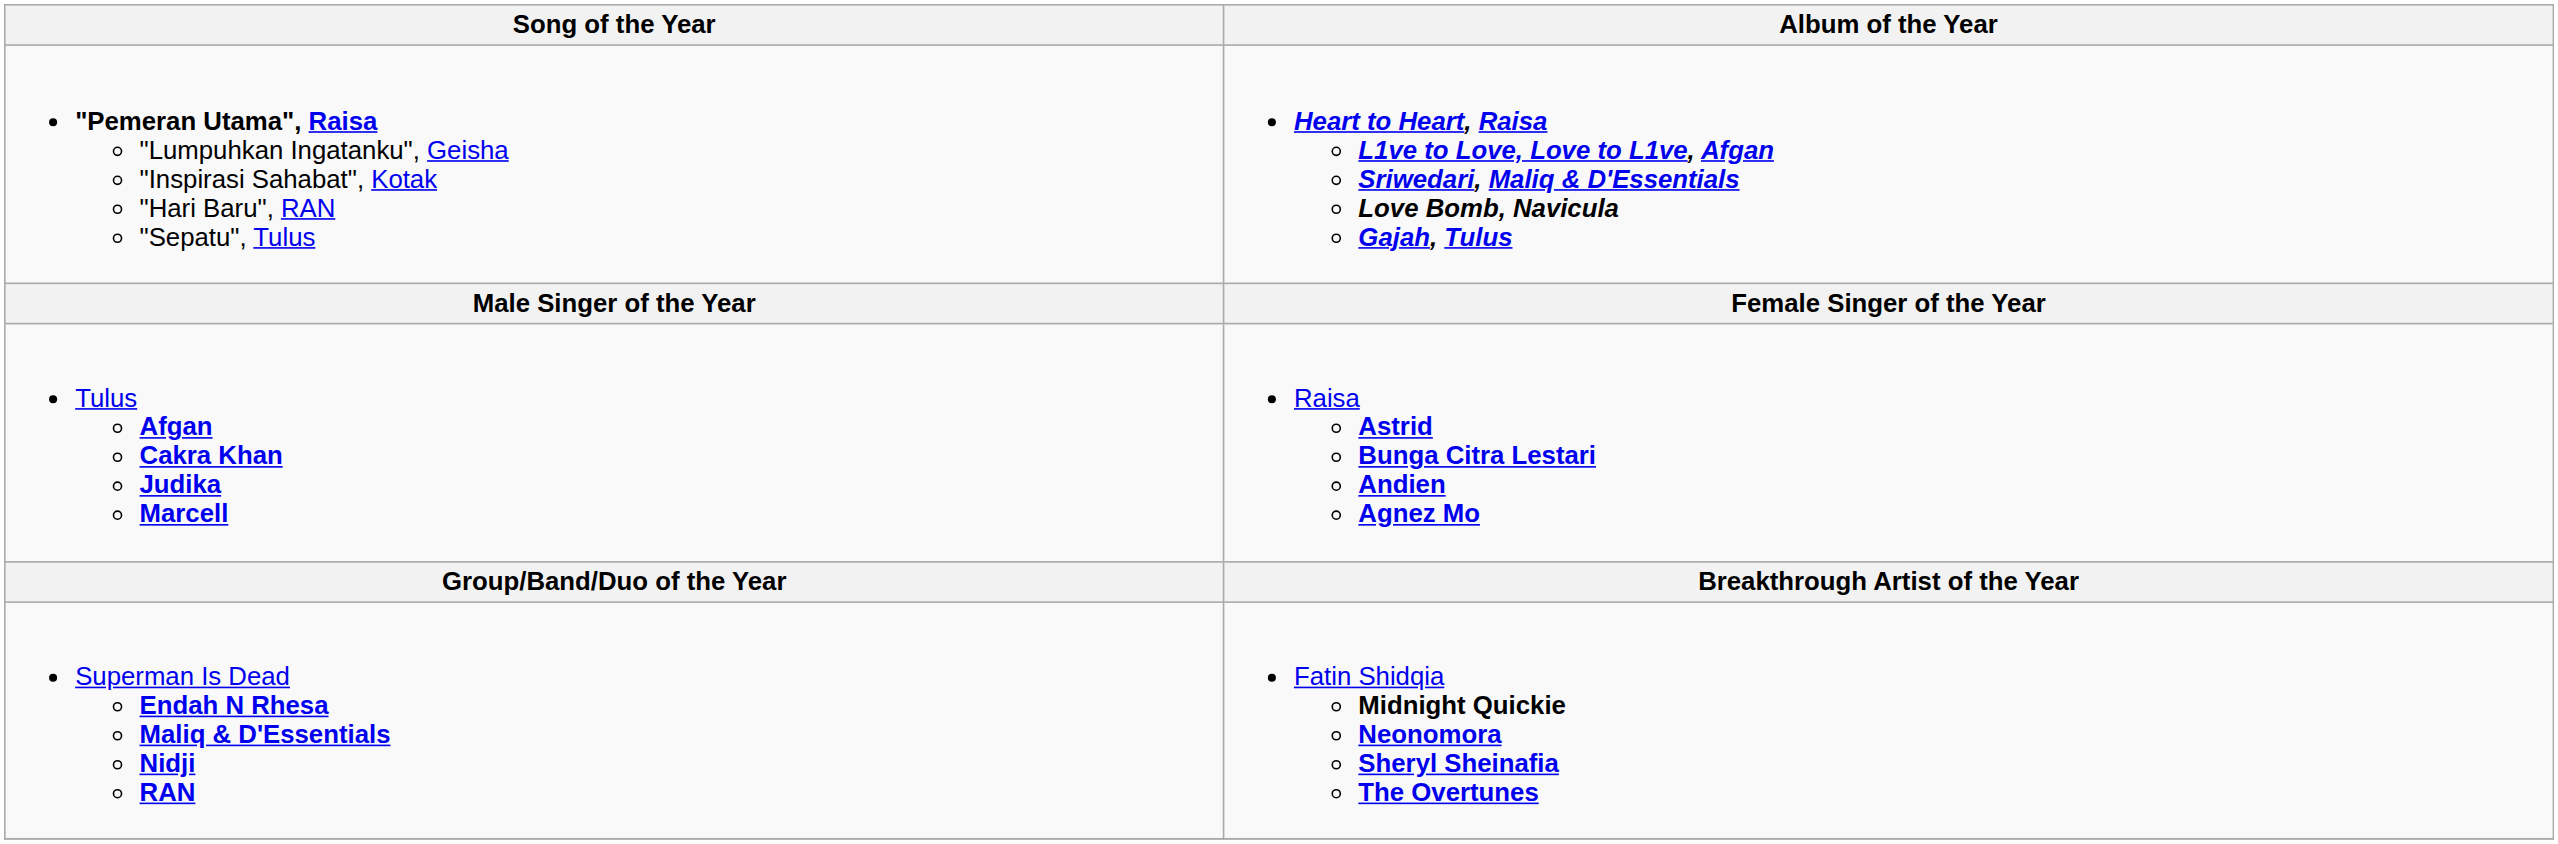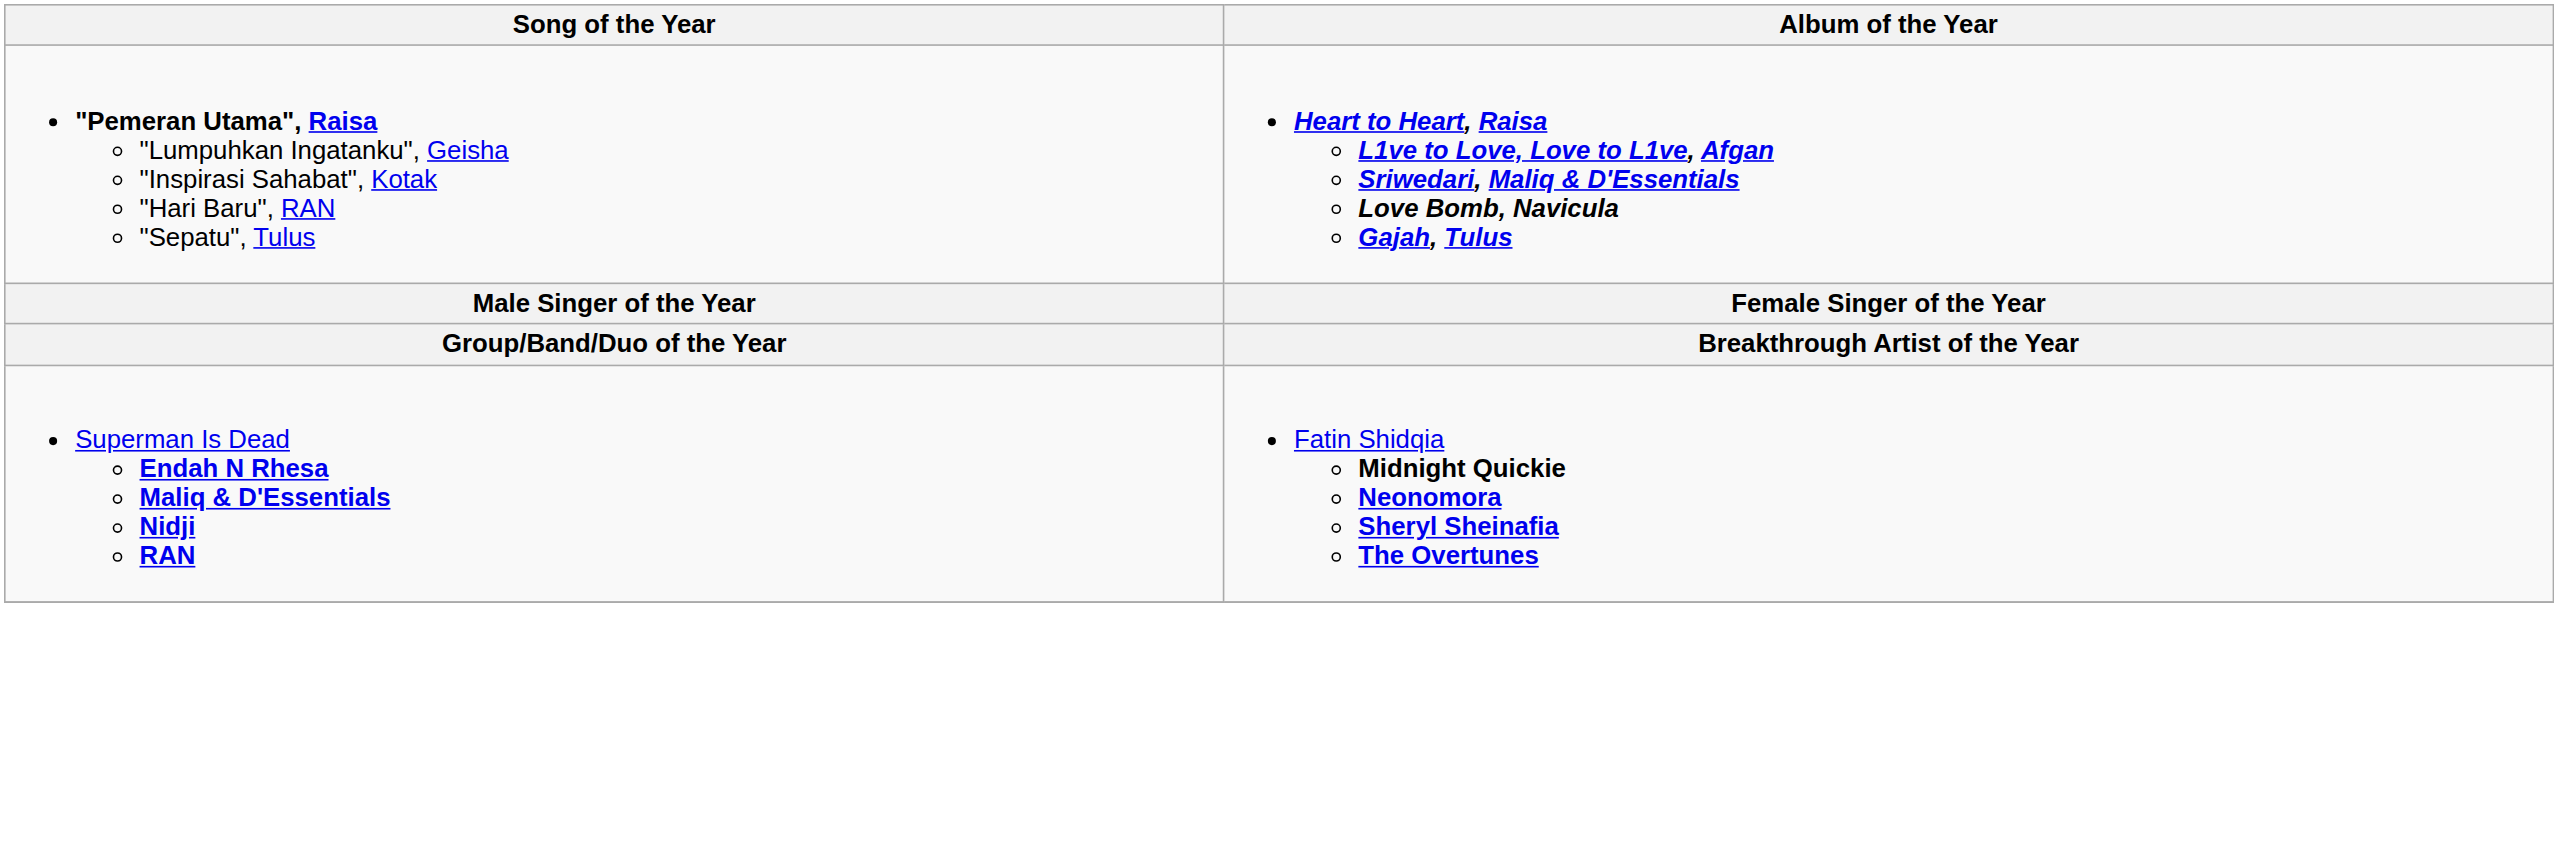 <table class="wikitable" style="width:100%;">
 <tr>
 <th>Song of the Year</th>
 <th>Album of the Year</th>
 </tr>
 <tr>
 <td valign= "top"><br><ul><li><strong>"Pemeran Utama", <a href='#'>Raisa</a></strong><ul><li>"Lumpuhkan Ingatanku", <a href='#'>Geisha</a></li><li>"Inspirasi Sahabat", <a href='#'>Kotak</a></li><li>"Hari Baru", <a href='#'>RAN</a></li><li>"Sepatu", <a href='#'>Tulus</a></li></ul></li></ul></td>
 <td valign= "top"><br><ul><li><strong><em><a href='#'>Heart to Heart</a><em>, <a href='#'>Raisa</a><strong><ul><li></em><a href='#'>L1ve to Love, Love to L1ve</a><em>, <a href='#'>Afgan</a></li><li></em><a href='#'>Sriwedari</a><em>, <a href='#'>Maliq & D'Essentials</a></li><li></em>Love Bomb<em>, Navicula</li><li></em><a href='#'>Gajah</a><em>, <a href='#'>Tulus</a></li></ul></li></ul></td>
 </tr>
 <tr>
 <th>Male Singer of the Year</th>
 <th>Female Singer of the Year</th>
 </tr>
 <tr>
-<td valign= "top"><br><ul><li></strong><a href='#'>Tulus</a><strong><ul><li><a href='#'>Afgan</a></li><li><a href='#'>Cakra Khan</a></li><li><a href='#'>Judika</a></li><li><a href='#'>Marcell</a></li></ul></li></ul></td>
-<td valign= "top"><br><ul><li></strong><a href='#'>Raisa</a><strong><ul><li><a href='#'>Astrid</a></li><li><a href='#'>Bunga Citra Lestari</a></li><li><a href='#'>Andien</a></li><li><a href='#'>Agnez Mo</a></li></ul></li></ul></td>
-</tr>
-<tr>
 <th>Group/Band/Duo of the Year</th>
 <th>Breakthrough Artist of the Year</th>
 </tr>
 <tr>
 <td valign= "top"><br><ul><li></strong><a href='#'>Superman Is Dead</a><strong><ul><li><a href='#'>Endah N Rhesa</a></li><li><a href='#'>Maliq & D'Essentials</a></li><li><a href='#'>Nidji</a></li><li><a href='#'>RAN</a></li></ul></li></ul></td>
 <td valign= "top"><br><ul><li></strong><a href='#'>Fatin Shidqia</a><strong><ul><li>Midnight Quickie</li><li><a href='#'>Neonomora</a></li><li><a href='#'>Sheryl Sheinafia</a></li><li><a href='#'>The Overtunes</a></li></ul></li></ul></td>
 </tr>
 <tr>
 </tr>
 </table>
